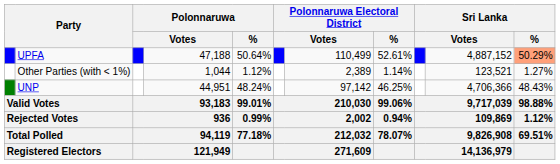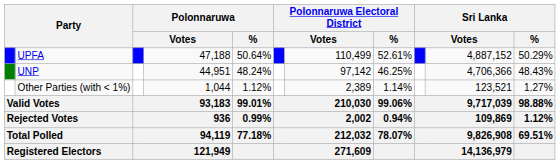 <table class="wikitable">
 <tr>
 <th colspan="2" width="144px"rowspan="2">Party</th>
 <th colspan="3" width="216px">Polonnaruwa</th>
 <th colspan="3" width="216px"><a href='#'>Polonnaruwa Electoral District</a></th>
 <th colspan="3" width="216px">Sri Lanka</th>
 </tr>
 <tr>
 <th colspan="2" width="144px">Votes</th>
 <th>%</th>
 <th colspan="2" width="144px">Votes</th>
 <th>%</th>
 <th colspan="2" width="144px">Votes</th>
 <th>%</th>
 </tr>
 <tr>
 <td style="background-color:blue;" width="10px"></td>
 <td style="text-align:left;"><a href='#'>UPFA</a></td>
 <td style="background-color:blue;" width="10px"></td>
 <td style="text-align:right;">47,188</td>
 <td style="text-align:right;">50.64%</td>
 <td style="background-color:blue;" width="10px"></td>
 <td style="text-align:right;">110,499</td>
 <td style="text-align:right;">52.61%</td>
 <td style="background-color:blue;" width="10px"></td>
 <td style="text-align:right;">4,887,152</td>
-<td style="background: lightsalmon; text-align:right;">50.29%</td>
+<td style="text-align:right;">50.29%</td>
+</tr>
+<tr>
+<td style="background-color:green;" width="10px"></td>
+<td style="text-align:left;"><a href='#'>UNP</a></td>
+<td style="background-color:white;" width="10px"></td>
+<td style="text-align:right;">44,951</td>
+<td style="text-align:right;">48.24%</td>
+<td style="background-color:white;" width="10px"></td>
+<td style="text-align:right;">97,142</td>
+<td style="text-align:right;">46.25%</td>
+<td style="background-color:white;" width="10px"></td>
+<td style="text-align:right;">4,706,366</td>
+<td style="text-align:right;">48.43%</td>
 </tr>
 <tr>
 <td style="background-color:white;" width="10px"></td>
 <td style="text-align:left;">Other Parties (with < 1%)</td>
 <td style="background-color:white;" width="10px"></td>
 <td style="text-align:right;">1,044</td>
 <td style="text-align:right;">1.12%</td>
 <td style="background-color:white;" width="10px"></td>
 <td style="text-align:right;">2,389</td>
 <td style="text-align:right;">1.14%</td>
 <td style="background-color:white;" width="10px"></td>
 <td style="text-align:right;">123,521</td>
 <td style="text-align:right;">1.27%</td>
-</tr>
-<tr>
-<td style="background-color:green;" width="10px"></td>
-<td style="text-align:left;"><a href='#'>UNP</a></td>
-<td style="background-color:white;" width="10px"></td>
-<td style="text-align:right;">44,951</td>
-<td style="text-align:right;">48.24%</td>
-<td style="background-color:white;" width="10px"></td>
-<td style="text-align:right;">97,142</td>
-<td style="text-align:right;">46.25%</td>
-<td style="background-color:white;" width="10px"></td>
-<td style="text-align:right;">4,706,366</td>
-<td style="text-align:right;">48.43%</td>
 </tr>
 <tr>
 <th colspan="2" width="144px"style="text-align:left;">Valid Votes</th>
 <th style="text-align:right;"colspan="2" width="144px">93,183</th>
 <th style="text-align:right;">99.01%</th>
 <th style="text-align:right;"colspan="2" width="144px">210,030</th>
 <th style="text-align:right;">99.06%</th>
 <th style="text-align:right;"colspan="2" width="144px">9,717,039</th>
 <th style="text-align:right;">98.88%</th>
 </tr>
 <tr>
 <th colspan="2" width="144px"style="text-align:left;">Rejected Votes</th>
 <th style="text-align:right;"colspan="2" width="144px">936</th>
 <th style="text-align:right;">0.99%</th>
 <th style="text-align:right;"colspan="2" width="144px">2,002</th>
 <th style="text-align:right;">0.94%</th>
 <th style="text-align:right;"colspan="2" width="144px">109,869</th>
 <th style="text-align:right;">1.12%</th>
 </tr>
 <tr>
 <th colspan="2" width="144px"style="text-align:left;">Total Polled</th>
 <th style="text-align:right;"colspan="2" width="144px">94,119</th>
 <th style="text-align:right;">77.18%</th>
 <th style="text-align:right;"colspan="2" width="144px">212,032</th>
 <th style="text-align:right;">78.07%</th>
 <th style="text-align:right;"colspan="2" width="144px">9,826,908</th>
 <th style="text-align:right;">69.51%</th>
 </tr>
 <tr>
 <th colspan="2" width="144px"style="text-align:left;">Registered Electors</th>
 <th style="text-align:right;"colspan="2" width="144px">121,949</th>
 <th></th>
 <th style="text-align:right;"colspan="2" width="144px">271,609</th>
 <th></th>
 <th style="text-align:right;"colspan="2" width="144px">14,136,979</th>
 <th></th>
 </tr>
 </table>
